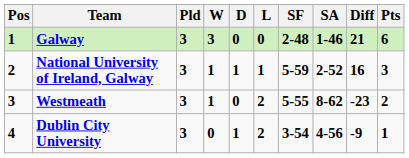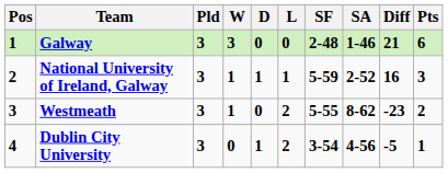 <table class="wikitable" style="text-align: centre;">
 <tr>
 <th width=20>Pos</th>
 <th width=150>Team</th>
 <th width=20>Pld</th>
 <th width=20>W</th>
 <th width=20>D</th>
 <th width=20>L</th>
 <th width=30>SF</th>
 <th width=30>SA</th>
 <th width=20>Diff</th>
 <th width=20>Pts</th>
 </tr>
 <tr style="background:#D0F0C0;">
 <td><strong>1</strong></td>
 <td align=left><strong> <a href='#'>Galway</a> </strong></td>
 <td><strong>3</strong></td>
 <td><strong>3</strong></td>
 <td><strong>0</strong></td>
 <td><strong>0</strong></td>
 <td><strong>2-48</strong></td>
 <td><strong>1-46</strong></td>
 <td><strong>21</strong></td>
 <td><strong>6</strong></td>
 </tr>
 <tr>
 <td><strong>2</strong></td>
 <td align=left><strong> <a href='#'>National University of Ireland, Galway</a></strong></td>
 <td><strong>3</strong></td>
 <td><strong>1</strong></td>
 <td><strong>1</strong></td>
 <td><strong>1</strong></td>
 <td><strong>5-59</strong></td>
 <td><strong>2-52</strong></td>
 <td><strong>16</strong></td>
 <td><strong>3</strong></td>
 </tr>
 <tr>
 <td><strong>3</strong></td>
 <td align=left><strong> <a href='#'>Westmeath</a></strong></td>
 <td><strong>3</strong></td>
 <td><strong>1</strong></td>
 <td><strong>0</strong></td>
 <td><strong>2</strong></td>
 <td><strong>5-55</strong></td>
 <td><strong>8-62</strong></td>
 <td><strong>-23</strong></td>
 <td><strong>2</strong></td>
 </tr>
 <tr>
 <td><strong>4</strong></td>
 <td align=left><strong> <a href='#'>Dublin City University</a></strong></td>
 <td><strong>3</strong></td>
 <td><strong>0</strong></td>
 <td><strong>1</strong></td>
 <td><strong>2</strong></td>
 <td><strong>3-54</strong></td>
 <td><strong>4-56</strong></td>
-<td><strong>-9</strong></td>
+<td><strong>-5</strong></td>
 <td><strong>1</strong></td>
 </tr>
 </table>
